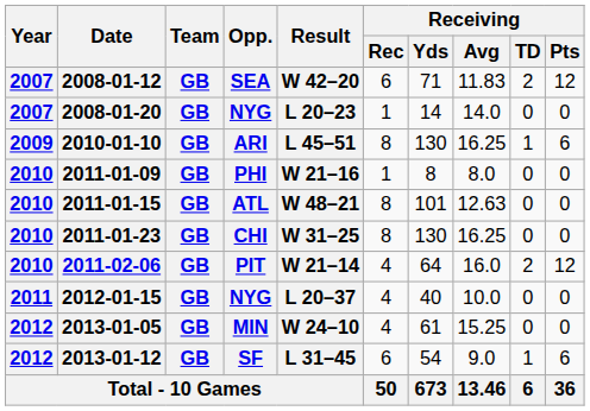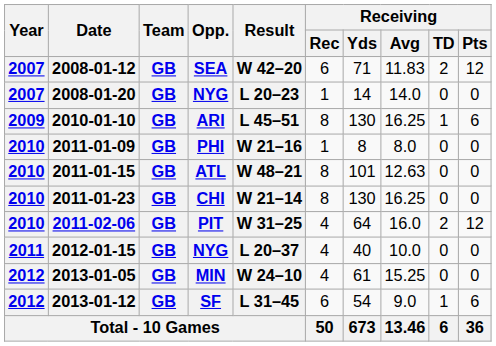 <table class=wikitable style="text-align:center;">
 <tr>
 <th rowspan="2">Year</th>
 <th rowspan="2">Date</th>
 <th rowspan="2">Team</th>
 <th rowspan="2">Opp.</th>
 <th rowspan="2">Result</th>
 <th colspan="5">Receiving</th>
 </tr>
 <tr>
 <th>Rec</th>
 <th>Yds</th>
 <th>Avg</th>
 <th>TD</th>
 <th>Pts</th>
 </tr>
 <tr>
 <th><a href='#'>2007</a></th>
 <th>2008-01-12</th>
 <th><a href='#'>GB</a></th>
 <th><a href='#'>SEA</a></th>
 <th>W 42–20</th>
 <td>6</td>
 <td>71</td>
 <td>11.83</td>
 <td>2</td>
 <td>12</td>
 </tr>
 <tr>
 <th><a href='#'>2007</a></th>
 <th>2008-01-20</th>
 <th><a href='#'>GB</a></th>
 <th><a href='#'>NYG</a></th>
 <th>L 20–23</th>
 <td>1</td>
 <td>14</td>
 <td>14.0</td>
 <td>0</td>
 <td>0</td>
 </tr>
 <tr>
 <th><a href='#'>2009</a></th>
 <th>2010-01-10</th>
 <th><a href='#'>GB</a></th>
 <th><a href='#'>ARI</a></th>
 <th>L 45–51</th>
 <td>8</td>
 <td>130</td>
 <td>16.25</td>
 <td>1</td>
 <td>6</td>
 </tr>
 <tr>
 <th><a href='#'>2010</a></th>
 <th>2011-01-09</th>
 <th><a href='#'>GB</a></th>
 <th><a href='#'>PHI</a></th>
 <th>W 21–16</th>
 <td>1</td>
 <td>8</td>
 <td>8.0</td>
 <td>0</td>
 <td>0</td>
 </tr>
 <tr>
 <th><a href='#'>2010</a></th>
 <th>2011-01-15</th>
 <th><a href='#'>GB</a></th>
 <th><a href='#'>ATL</a></th>
 <th>W 48–21</th>
 <td>8</td>
 <td>101</td>
 <td>12.63</td>
 <td>0</td>
 <td>0</td>
 </tr>
 <tr>
 <th><a href='#'>2010</a></th>
 <th>2011-01-23</th>
 <th><a href='#'>GB</a></th>
 <th><a href='#'>CHI</a></th>
-<th>W 31–25</th>
+<th>W 21–14</th>
 <td>8</td>
 <td>130</td>
 <td>16.25</td>
 <td>0</td>
 <td>0</td>
 </tr>
 <tr>
 <th><a href='#'>2010</a></th>
 <th><a href='#'>2011-02-06</a></th>
 <th><a href='#'>GB</a></th>
 <th><a href='#'>PIT</a></th>
-<th>W 21–14</th>
+<th>W 31–25</th>
 <td>4</td>
 <td>64</td>
 <td>16.0</td>
 <td>2</td>
 <td>12</td>
 </tr>
 <tr>
 <th><a href='#'>2011</a></th>
 <th>2012-01-15</th>
 <th><a href='#'>GB</a></th>
 <th><a href='#'>NYG</a></th>
 <th>L 20–37</th>
 <td>4</td>
 <td>40</td>
 <td>10.0</td>
 <td>0</td>
 <td>0</td>
 </tr>
 <tr>
 <th><a href='#'>2012</a></th>
 <th>2013-01-05</th>
 <th><a href='#'>GB</a></th>
 <th><a href='#'>MIN</a></th>
 <th>W 24–10</th>
 <td>4</td>
 <td>61</td>
 <td>15.25</td>
 <td>0</td>
 <td>0</td>
 </tr>
 <tr>
 <th><a href='#'>2012</a></th>
 <th>2013-01-12</th>
 <th><a href='#'>GB</a></th>
 <th><a href='#'>SF</a></th>
 <th>L 31–45</th>
 <td>6</td>
 <td>54</td>
 <td>9.0</td>
 <td>1</td>
 <td>6</td>
 </tr>
 <tr>
 <th Colspan="5">Total - 10 Games</th>
 <th>50</th>
 <th>673</th>
 <th>13.46</th>
 <th>6</th>
 <th>36</th>
 </tr>
 </table>
